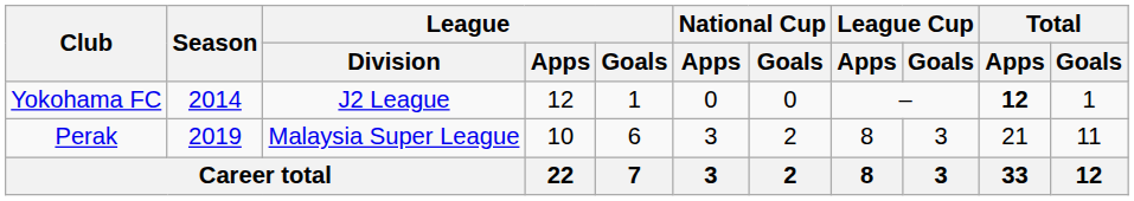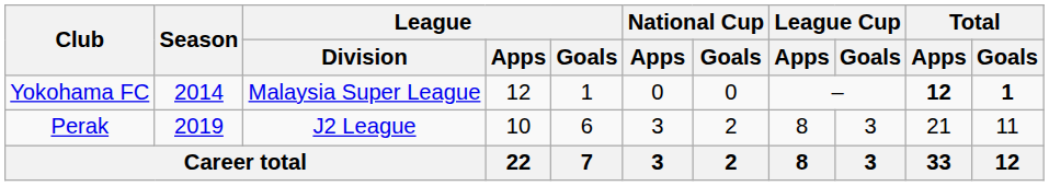 <table class="wikitable" style="text-align:center">
 <tr>
 <th rowspan="2">Club</th>
 <th rowspan="2">Season</th>
 <th colspan="3">League</th>
 <th colspan="2">National Cup</th>
 <th colspan="2">League Cup</th>
 <th colspan="2">Total</th>
 </tr>
 <tr>
 <th>Division</th>
 <th>Apps</th>
 <th>Goals</th>
 <th>Apps</th>
 <th>Goals</th>
 <th>Apps</th>
 <th>Goals</th>
 <th>Apps</th>
 <th>Goals</th>
 </tr>
 <tr>
 <td><a href='#'>Yokohama FC</a></td>
 <td><a href='#'>2014</a></td>
-<td><a href='#'>J2 League</a></td>
+<td><a href='#'>Malaysia Super League</a></td>
 <td>12</td>
 <td>1</td>
 <td>0</td>
 <td>0</td>
 <td colspan="2">–</td>
 <td><strong>12</strong></td>
-<td>1</td>
+<td><strong>1</strong></td>
 </tr>
 <tr>
 <td><a href='#'>Perak</a></td>
 <td><a href='#'>2019</a></td>
-<td><a href='#'>Malaysia Super League</a></td>
+<td><a href='#'>J2 League</a></td>
 <td>10</td>
 <td>6</td>
 <td>3</td>
 <td>2</td>
 <td>8</td>
 <td>3</td>
 <td>21</td>
 <td>11</td>
 </tr>
 <tr>
 <th colspan="3">Career total</th>
 <th>22</th>
 <th>7</th>
 <th>3</th>
 <th>2</th>
 <th>8</th>
 <th>3</th>
 <th>33</th>
 <th>12</th>
 </tr>
 </table>
